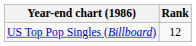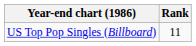 <table class="wikitable sortable">
 <tr>
 <th>Year-end chart (1986)</th>
 <th>Rank</th>
 </tr>
 <tr>
 <td><a href='#'>US Top Pop Singles (<em>Billboard</em>)</a></td>
-<td style="text-align:center;">12</td>
+<td style="text-align:center;">11</td>
 </tr>
 </table>
